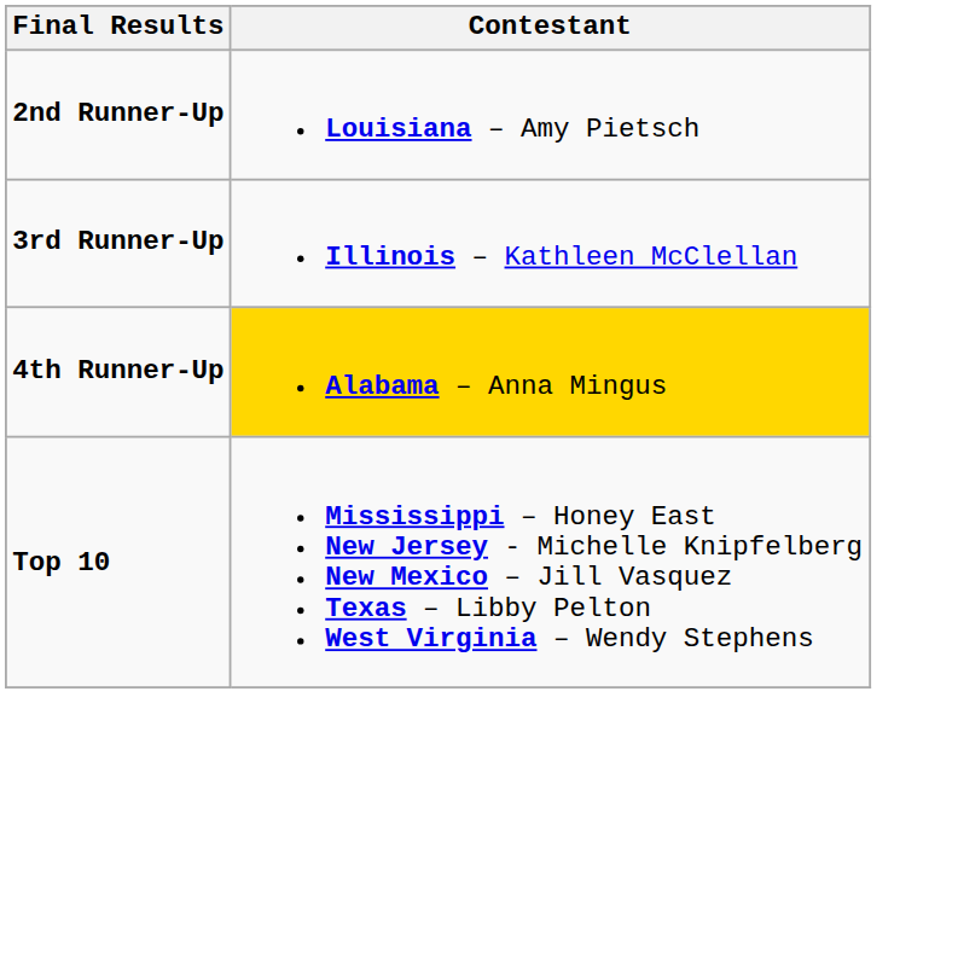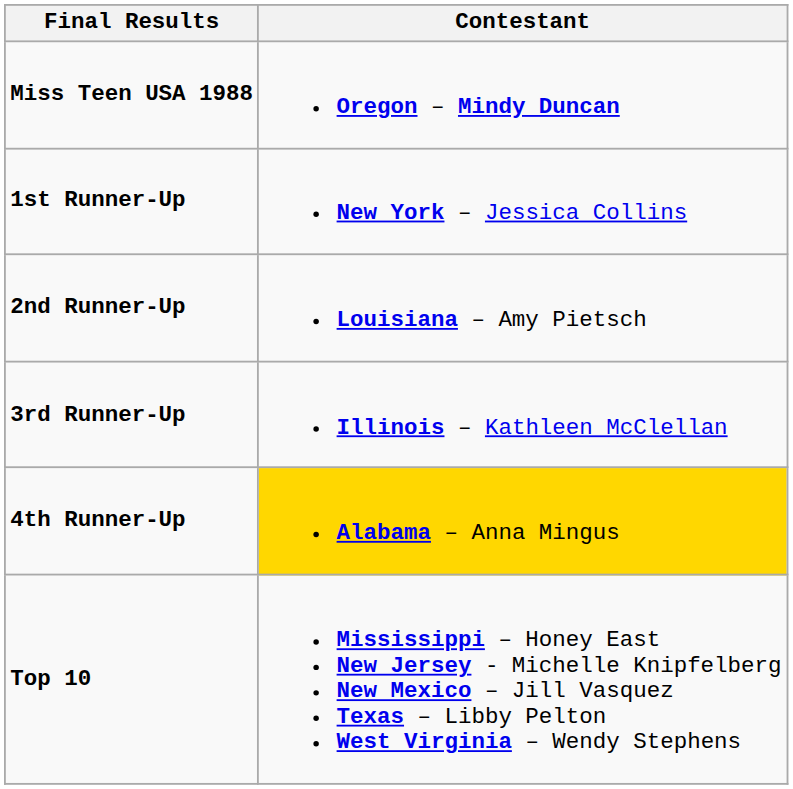 <table class="wikitable sortable" style="font-size:95%;">
 <tr>
 <th>Final Results</th>
 <th>Contestant</th>
+</tr>
+<tr>
+<td><strong>Miss Teen USA 1988</strong></td>
+<td><br><ul><li><strong><a href='#'>Oregon</a></strong> –  <strong><a href='#'>Mindy Duncan</a></strong></li></ul></td>
+</tr>
+<tr>
+<td><strong>1st Runner-Up</strong></td>
+<td><br><ul><li><strong><a href='#'>New York</a></strong> – <a href='#'>Jessica Collins</a></li></ul></td>
 </tr>
 <tr>
 <td><strong>2nd Runner-Up</strong></td>
 <td><br><ul><li><strong><a href='#'>Louisiana</a></strong> – Amy Pietsch</li></ul></td>
 </tr>
 <tr>
 <td><strong>3rd Runner-Up</strong></td>
 <td><br><ul><li><strong><a href='#'>Illinois</a></strong> –  <a href='#'>Kathleen McClellan</a></li></ul></td>
 </tr>
 <tr>
 <td><strong>4th Runner-Up</strong></td>
 <td style="background: gold;"><br><ul><li><strong><a href='#'>Alabama</a></strong> – Anna Mingus</li></ul></td>
 </tr>
 <tr>
 <td><strong>Top 10</strong></td>
 <td><br><ul><li><strong><a href='#'>Mississippi</a></strong> – Honey East</li><li><strong><a href='#'>New Jersey</a></strong> - Michelle Knipfelberg</li><li><strong><a href='#'>New Mexico</a></strong> – Jill Vasquez</li><li><strong><a href='#'>Texas</a></strong> – Libby Pelton</li><li><strong><a href='#'>West Virginia</a></strong> – Wendy Stephens</li></ul></td>
 </tr>
 </table>
